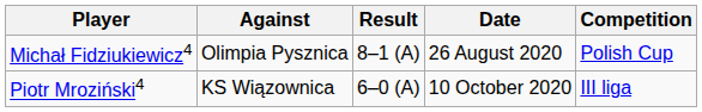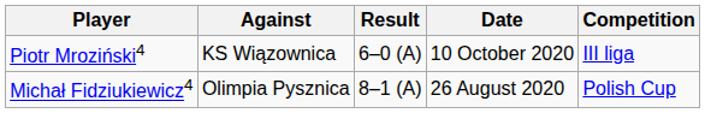 <table class="wikitable">
 <tr>
 <th>Player</th>
 <th>Against</th>
 <th style="text-align:center">Result</th>
 <th>Date</th>
 <th style="text-align:center">Competition</th>
 </tr>
 <tr>
+<td> <a href='#'>Piotr Mroziński</a><sup>4</sup></td>
+<td>KS Wiązownica</td>
+<td>6–0 (A)</td>
+<td>10 October 2020</td>
+<td><a href='#'>III liga</a></td>
+</tr>
+<tr>
 <td> <a href='#'>Michał Fidziukiewicz</a><sup>4</sup></td>
 <td>Olimpia Pysznica</td>
 <td>8–1 (A)</td>
 <td>26 August 2020</td>
 <td><a href='#'>Polish Cup</a></td>
 </tr>
-<tr>
-<td> <a href='#'>Piotr Mroziński</a><sup>4</sup></td>
-<td>KS Wiązownica</td>
-<td>6–0 (A)</td>
-<td>10 October 2020</td>
-<td><a href='#'>III liga</a></td>
-</tr>
 </table>
